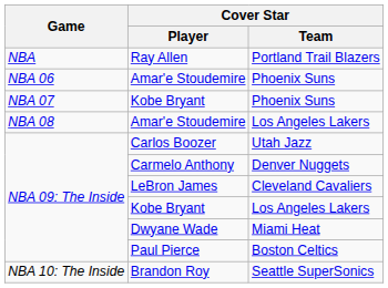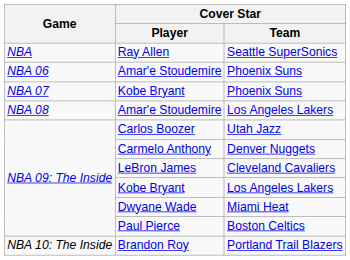 <table class="wikitable">
 <tr>
 <th rowspan="2">Game</th>
 <th colspan="2">Cover Star</th>
 </tr>
 <tr>
 <th>Player</th>
 <th>Team</th>
 </tr>
 <tr>
 <td><em><a href='#'>NBA</a></em></td>
 <td><a href='#'>Ray Allen</a></td>
-<td><a href='#'>Portland Trail Blazers</a></td>
+<td><a href='#'>Seattle SuperSonics</a></td>
 </tr>
 <tr>
 <td><em><a href='#'>NBA 06</a></em></td>
 <td><a href='#'>Amar'e Stoudemire</a></td>
 <td><a href='#'>Phoenix Suns</a></td>
 </tr>
 <tr>
 <td><em><a href='#'>NBA 07</a></em></td>
 <td><a href='#'>Kobe Bryant</a></td>
 <td><a href='#'>Phoenix Suns</a></td>
 </tr>
 <tr>
 <td><em><a href='#'>NBA 08</a></em></td>
 <td><a href='#'>Amar'e Stoudemire</a></td>
 <td><a href='#'>Los Angeles Lakers</a></td>
 </tr>
 <tr>
 <td rowspan="6"><em><a href='#'>NBA 09: The Inside</a></em></td>
 <td><a href='#'>Carlos Boozer</a></td>
 <td><a href='#'>Utah Jazz</a></td>
 </tr>
 <tr>
 <td><a href='#'>Carmelo Anthony</a></td>
 <td><a href='#'>Denver Nuggets</a></td>
 </tr>
 <tr>
 <td><a href='#'>LeBron James</a></td>
 <td><a href='#'>Cleveland Cavaliers</a></td>
 </tr>
 <tr>
 <td><a href='#'>Kobe Bryant</a></td>
 <td><a href='#'>Los Angeles Lakers</a></td>
 </tr>
 <tr>
 <td><a href='#'>Dwyane Wade</a></td>
 <td><a href='#'>Miami Heat</a></td>
 </tr>
 <tr>
 <td><a href='#'>Paul Pierce</a></td>
 <td><a href='#'>Boston Celtics</a></td>
 </tr>
 <tr>
 <td><em>NBA 10: The Inside</em></td>
 <td><a href='#'>Brandon Roy</a></td>
-<td><a href='#'>Seattle SuperSonics</a></td>
+<td><a href='#'>Portland Trail Blazers</a></td>
 </tr>
 </table>
